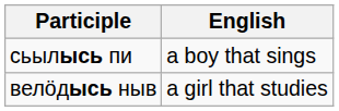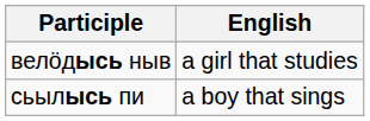 <table class="wikitable">
 <tr style="background:#dfdfdf;" |>
 <th>Participle</th>
 <th>English</th>
 </tr>
 <tr>
+<td>велӧд<strong>ысь</strong> ныв</td>
+<td>a girl that studies</td>
+</tr>
+<tr>
 <td>сьыл<strong>ысь</strong> пи</td>
 <td>a boy that sings</td>
 </tr>
-<tr>
-<td>велӧд<strong>ысь</strong> ныв</td>
-<td>a girl that studies</td>
-</tr>
 </table>
